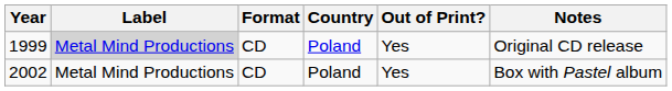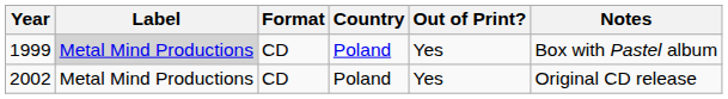 <table class="wikitable">
 <tr>
 <th>Year</th>
 <th>Label</th>
 <th>Format</th>
 <th>Country</th>
 <th>Out of Print?</th>
 <th>Notes</th>
 </tr>
 <tr>
 <td>1999</td>
 <td style="background: lightgrey;"><a href='#'>Metal Mind Productions</a></td>
 <td>CD</td>
 <td><a href='#'>Poland</a></td>
 <td>Yes</td>
-<td>Original CD release</td>
+<td>Box with <em>Pastel</em> album</td>
 </tr>
 <tr>
 <td>2002</td>
 <td>Metal Mind Productions</td>
 <td>CD</td>
 <td>Poland</td>
 <td>Yes</td>
-<td>Box with <em>Pastel</em> album</td>
+<td>Original CD release</td>
 </tr>
 </table>
